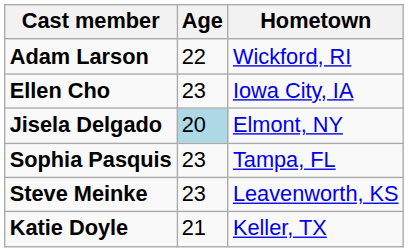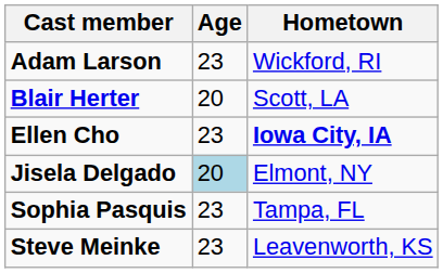 <table class="wikitable">
 <tr>
 <th>Cast member</th>
 <th>Age</th>
 <th>Hometown</th>
 </tr>
 <tr>
 <td><strong>Adam Larson</strong></td>
-<td>22</td>
+<td>23</td>
 <td><a href='#'>Wickford, RI</a></td>
+</tr>
+<tr>
+<td><strong><a href='#'>Blair Herter</a></strong></td>
+<td>20</td>
+<td><a href='#'>Scott, LA</a></td>
 </tr>
 <tr>
 <td><strong>Ellen Cho</strong></td>
 <td>23</td>
-<td><a href='#'>Iowa City, IA</a></td>
+<td><strong><a href='#'>Iowa City, IA</a></strong></td>
 </tr>
 <tr>
 <td><strong>Jisela Delgado</strong></td>
 <td style="background: lightblue;">20</td>
 <td><a href='#'>Elmont, NY</a></td>
 </tr>
 <tr>
 <td><strong>Sophia Pasquis</strong></td>
 <td>23</td>
 <td><a href='#'>Tampa, FL</a></td>
 </tr>
 <tr>
 <td><strong>Steve Meinke</strong></td>
 <td>23</td>
 <td><a href='#'>Leavenworth, KS</a></td>
 </tr>
-<tr>
-<td><strong>Katie Doyle</strong></td>
-<td>21</td>
-<td><a href='#'>Keller, TX</a></td>
-</tr>
 </table>
